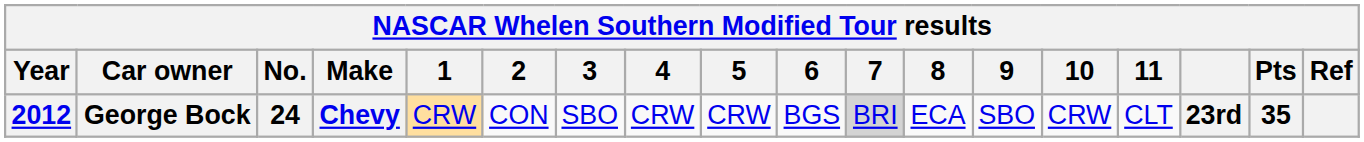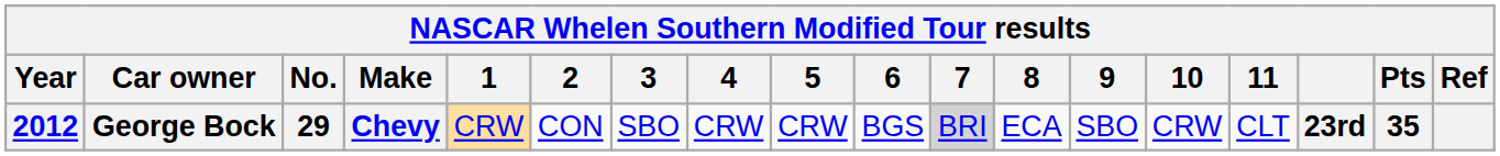 <table class="wikitable" style="text-align:center; font-size:75%">
 <tr>
 <th colspan=21><a href='#'>NASCAR Whelen Southern Modified Tour</a> results</th>
 </tr>
 <tr>
 <th>Year</th>
 <th>Car owner</th>
 <th>No.</th>
 <th>Make</th>
 <th>1</th>
 <th>2</th>
 <th>3</th>
 <th>4</th>
 <th>5</th>
 <th>6</th>
 <th>7</th>
 <th>8</th>
 <th>9</th>
 <th>10</th>
 <th>11</th>
 <th></th>
 <th>Pts</th>
 <th>Ref</th>
 </tr>
 <tr>
 <th><a href='#'>2012</a></th>
 <th>George Bock</th>
-<th>24</th>
+<th>29</th>
 <th><a href='#'>Chevy</a></th>
 <td style="background:#FFDF9F;"><a href='#'>CRW</a><br></td>
 <td><a href='#'>CON</a></td>
 <td><a href='#'>SBO</a></td>
 <td><a href='#'>CRW</a></td>
 <td><a href='#'>CRW</a></td>
 <td><a href='#'>BGS</a></td>
 <td style="background: lightgrey;"><a href='#'>BRI</a></td>
 <td><a href='#'>ECA</a></td>
 <td><a href='#'>SBO</a></td>
 <td><a href='#'>CRW</a></td>
 <td><a href='#'>CLT</a></td>
 <th>23rd</th>
 <th>35</th>
 <th></th>
 </tr>
 </table>
